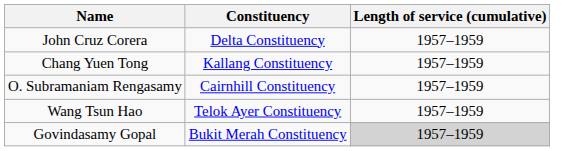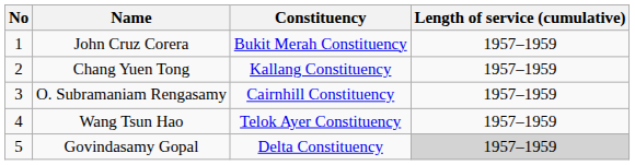 <table class="wikitable" style="text-align:center;">
 <tr>
+<th>No</th>
 <th>Name</th>
 <th>Constituency</th>
 <th>Length of service (cumulative)</th>
 </tr>
 <tr>
+<td>1</td>
 <td>John Cruz Corera</td>
-<td><a href='#'>Delta Constituency</a></td>
+<td><a href='#'>Bukit Merah Constituency</a></td>
 <td>1957–1959</td>
 </tr>
 <tr>
+<td>2</td>
 <td>Chang Yuen Tong</td>
 <td><a href='#'>Kallang Constituency</a></td>
 <td>1957–1959</td>
 </tr>
 <tr>
+<td>3</td>
 <td>O. Subramaniam Rengasamy</td>
 <td><a href='#'>Cairnhill Constituency</a></td>
 <td>1957–1959</td>
 </tr>
 <tr>
+<td>4</td>
 <td>Wang Tsun Hao</td>
 <td><a href='#'>Telok Ayer Constituency</a></td>
 <td>1957–1959</td>
 </tr>
 <tr>
+<td>5</td>
 <td>Govindasamy Gopal</td>
-<td><a href='#'>Bukit Merah Constituency</a></td>
+<td><a href='#'>Delta Constituency</a></td>
 <td style="background: lightgrey;">1957–1959</td>
 </tr>
 </table>
